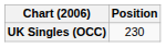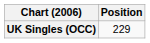 <table class="wikitable plainrowheaders" style="text-align:center">
 <tr>
 <th scope="col">Chart (2006)</th>
 <th scope="col">Position</th>
 </tr>
 <tr>
 <th scope="row">UK Singles (OCC)</th>
-<td>230</td>
+<td>229</td>
 </tr>
 </table>
